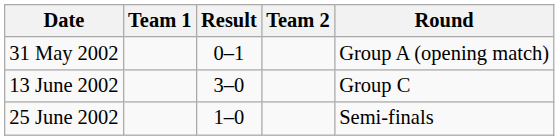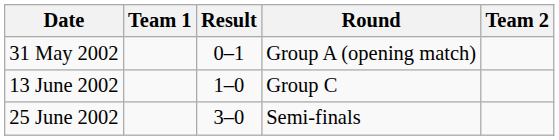 <table class="wikitable" style="text-align: left;">
 <tr>
 <th>Date</th>
 <th>Team 1</th>
 <th>Result</th>
+<th>Round</th>
 <th>Team 2</th>
-<th>Round</th>
 </tr>
 <tr>
 <td>31 May 2002</td>
 <td></td>
 <td style="text-align:center;">0–1</td>
+<td>Group A (opening match)</td>
 <td></td>
-<td>Group A (opening match)</td>
 </tr>
 <tr>
 <td>13 June 2002</td>
 <td></td>
-<td style="text-align:center;">3–0</td>
+<td style="text-align:center;">1–0</td>
+<td>Group C</td>
 <td></td>
-<td>Group C</td>
 </tr>
 <tr>
 <td>25 June 2002</td>
 <td></td>
-<td style="text-align:center;">1–0</td>
+<td style="text-align:center;">3–0</td>
+<td>Semi-finals</td>
 <td></td>
-<td>Semi-finals</td>
 </tr>
 </table>
